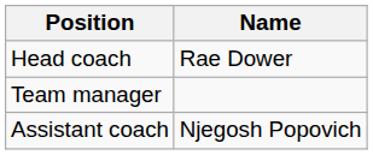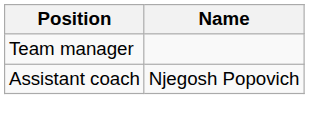 <table class="wikitable">
 <tr>
 <th>Position</th>
 <th>Name</th>
-</tr>
-<tr>
-<td>Head coach</td>
-<td>Rae Dower</td>
 </tr>
 <tr>
 <td>Team manager</td>
 <td></td>
 </tr>
 <tr>
 <td>Assistant coach</td>
 <td>Njegosh Popovich</td>
 </tr>
 </table>
